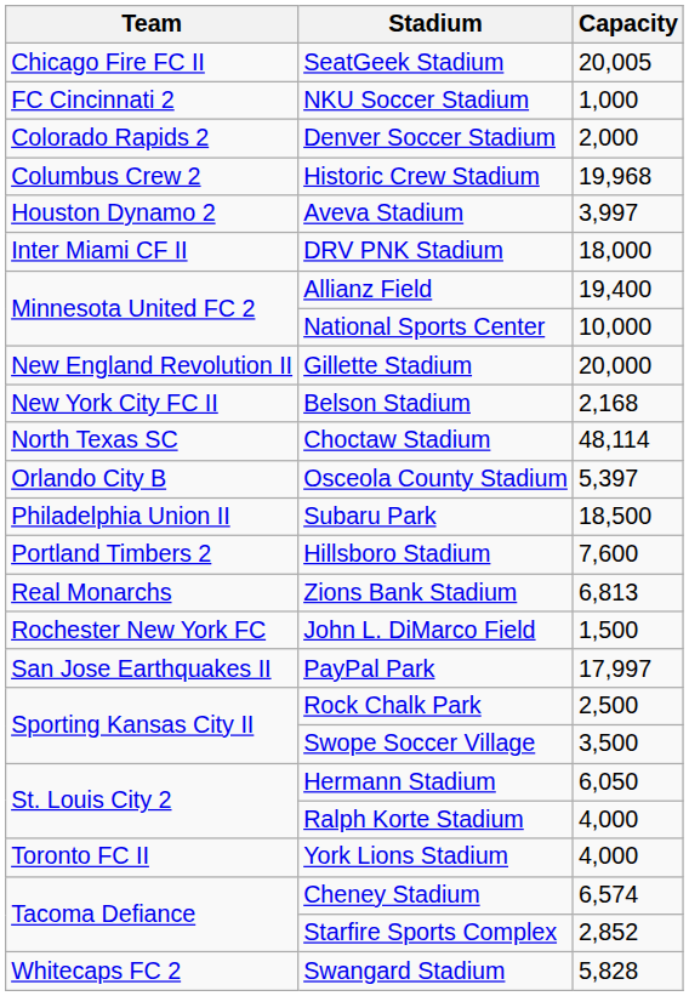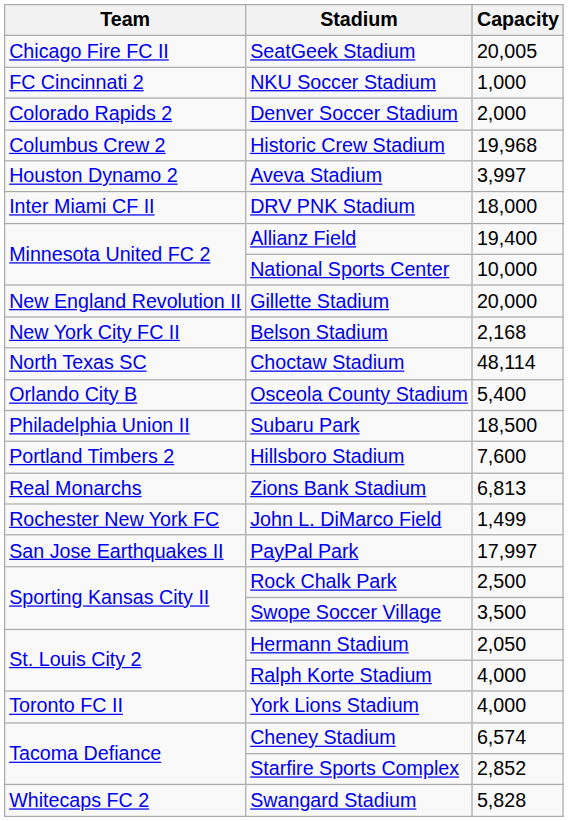 <table class="wikitable sortable" style="text-align:left">
 <tr>
 <th>Team</th>
 <th>Stadium</th>
 <th>Capacity</th>
 </tr>
 <tr>
 <td><a href='#'>Chicago Fire FC II</a></td>
 <td><a href='#'>SeatGeek Stadium</a></td>
 <td>20,005</td>
 </tr>
 <tr>
 <td><a href='#'>FC Cincinnati 2</a></td>
 <td><a href='#'>NKU Soccer Stadium</a></td>
 <td>1,000</td>
 </tr>
 <tr>
 <td><a href='#'>Colorado Rapids 2</a></td>
 <td><a href='#'>Denver Soccer Stadium</a></td>
 <td>2,000</td>
 </tr>
 <tr>
 <td><a href='#'>Columbus Crew 2</a></td>
 <td><a href='#'>Historic Crew Stadium</a></td>
 <td>19,968</td>
 </tr>
 <tr>
 <td><a href='#'>Houston Dynamo 2</a></td>
 <td><a href='#'>Aveva Stadium</a></td>
 <td>3,997</td>
 </tr>
 <tr>
 <td><a href='#'>Inter Miami CF II</a></td>
 <td><a href='#'>DRV PNK Stadium</a></td>
 <td>18,000</td>
 </tr>
 <tr>
 <td rowspan=2><a href='#'>Minnesota United FC 2</a></td>
 <td><a href='#'>Allianz Field</a></td>
 <td>19,400</td>
 </tr>
 <tr>
 <td><a href='#'>National Sports Center</a></td>
 <td>10,000</td>
 </tr>
 <tr>
 <td><a href='#'>New England Revolution II</a></td>
 <td><a href='#'>Gillette Stadium</a></td>
 <td>20,000</td>
 </tr>
 <tr>
 <td><a href='#'>New York City FC II</a></td>
 <td><a href='#'>Belson Stadium</a></td>
 <td>2,168</td>
 </tr>
 <tr>
 <td><a href='#'>North Texas SC</a></td>
 <td><a href='#'>Choctaw Stadium</a></td>
 <td>48,114</td>
 </tr>
 <tr>
 <td><a href='#'>Orlando City B</a></td>
 <td><a href='#'>Osceola County Stadium</a></td>
-<td>5,397</td>
+<td>5,400</td>
 </tr>
 <tr>
 <td><a href='#'>Philadelphia Union II</a></td>
 <td><a href='#'>Subaru Park</a></td>
 <td>18,500</td>
 </tr>
 <tr>
 <td><a href='#'>Portland Timbers 2</a></td>
 <td><a href='#'>Hillsboro Stadium</a></td>
 <td>7,600</td>
 </tr>
 <tr>
 <td><a href='#'>Real Monarchs</a></td>
 <td><a href='#'>Zions Bank Stadium</a></td>
 <td>6,813</td>
 </tr>
 <tr>
 <td><a href='#'>Rochester New York FC</a></td>
 <td><a href='#'>John L. DiMarco Field</a></td>
-<td>1,500</td>
+<td>1,499</td>
 </tr>
 <tr>
 <td><a href='#'>San Jose Earthquakes II</a></td>
 <td><a href='#'>PayPal Park</a></td>
 <td>17,997</td>
 </tr>
 <tr>
 <td rowspan=2><a href='#'>Sporting Kansas City II</a></td>
 <td><a href='#'>Rock Chalk Park</a></td>
 <td>2,500</td>
 </tr>
 <tr>
 <td><a href='#'>Swope Soccer Village</a></td>
 <td>3,500</td>
 </tr>
 <tr>
 <td rowspan=2><a href='#'>St. Louis City 2</a></td>
 <td><a href='#'>Hermann Stadium</a></td>
-<td>6,050</td>
+<td>2,050</td>
 </tr>
 <tr>
 <td><a href='#'>Ralph Korte Stadium</a></td>
 <td>4,000</td>
 </tr>
 <tr>
 <td><a href='#'>Toronto FC II</a></td>
 <td><a href='#'>York Lions Stadium</a></td>
 <td>4,000</td>
 </tr>
 <tr>
 <td rowspan=2><a href='#'>Tacoma Defiance</a></td>
 <td><a href='#'>Cheney Stadium</a></td>
 <td>6,574</td>
 </tr>
 <tr>
 <td><a href='#'>Starfire Sports Complex</a></td>
 <td>2,852</td>
 </tr>
 <tr>
 <td><a href='#'>Whitecaps FC 2</a></td>
 <td><a href='#'>Swangard Stadium</a></td>
 <td>5,828</td>
 </tr>
 </table>
